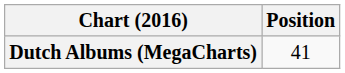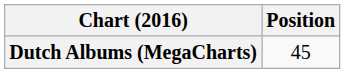 <table class="wikitable sortable plainrowheaders" style="text-align:center">
 <tr>
 <th>Chart (2016)</th>
 <th>Position</th>
 </tr>
 <tr>
 <th scope="row">Dutch Albums (MegaCharts)</th>
-<td>41</td>
+<td>45</td>
 </tr>
 </table>
